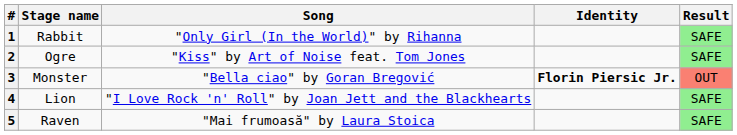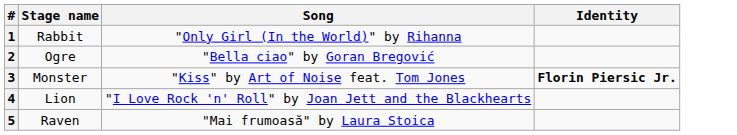 <table class="wikitable plainrowheaders" style="text-align: center;">
 <tr>
 <th>#</th>
 <th>Stage name</th>
 <th>Song</th>
 <th>Identity</th>
-<th>Result</th>
 </tr>
 <tr>
 <th>1</th>
 <td>Rabbit</td>
 <td>"<a href='#'>Only Girl (In the World)</a>" by <a href='#'>Rihanna</a></td>
 <td></td>
-<td bgcolor=lightgreen>SAFE</td>
 </tr>
 <tr>
 <th>2</th>
 <td>Ogre</td>
-<td>"<a href='#'>Kiss</a>" by <a href='#'>Art of Noise</a> feat. <a href='#'>Tom Jones</a></td>
+<td>"<a href='#'>Bella ciao</a>" by <a href='#'>Goran Bregović</a></td>
 <td></td>
-<td bgcolor=lightgreen>SAFE</td>
 </tr>
 <tr>
 <th>3</th>
 <td>Monster</td>
-<td>"<a href='#'>Bella ciao</a>" by <a href='#'>Goran Bregović</a></td>
+<td>"<a href='#'>Kiss</a>" by <a href='#'>Art of Noise</a> feat. <a href='#'>Tom Jones</a></td>
 <td><strong>Florin Piersic Jr.</strong></td>
-<td bgcolor=salmon>OUT</td>
 </tr>
 <tr>
 <th>4</th>
 <td>Lion</td>
 <td>"<a href='#'>I Love Rock 'n' Roll</a>" by <a href='#'>Joan Jett and the Blackhearts</a></td>
 <td></td>
-<td bgcolor=lightgreen>SAFE</td>
 </tr>
 <tr>
 <th>5</th>
 <td>Raven</td>
 <td>"Mai frumoasă" by <a href='#'>Laura Stoica</a></td>
 <td></td>
-<td bgcolor=lightgreen>SAFE</td>
 </tr>
 </table>
